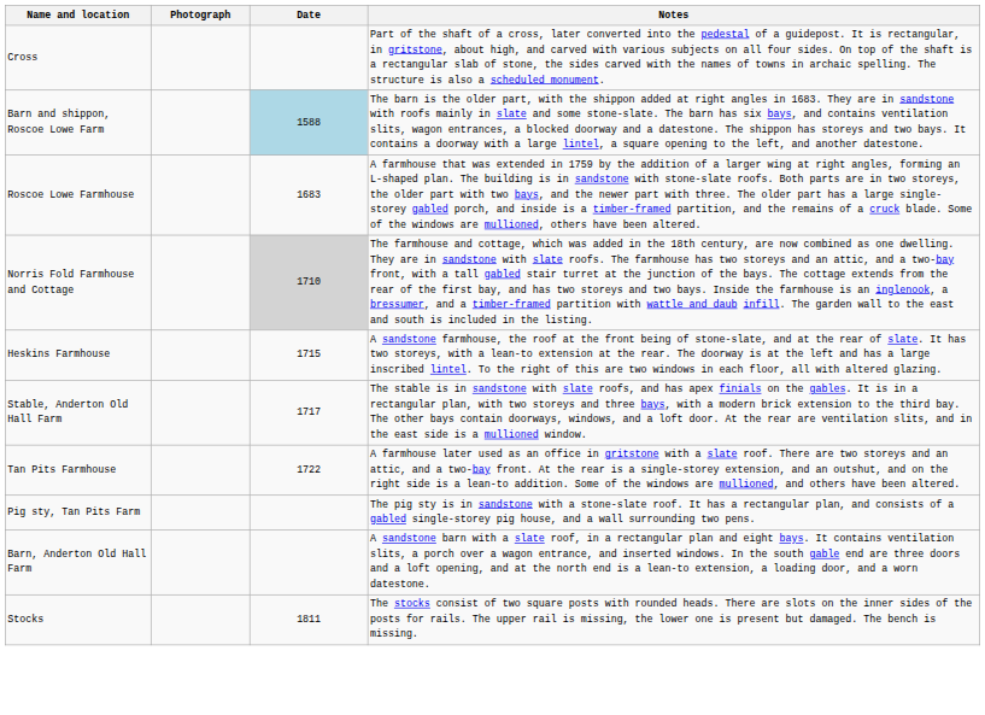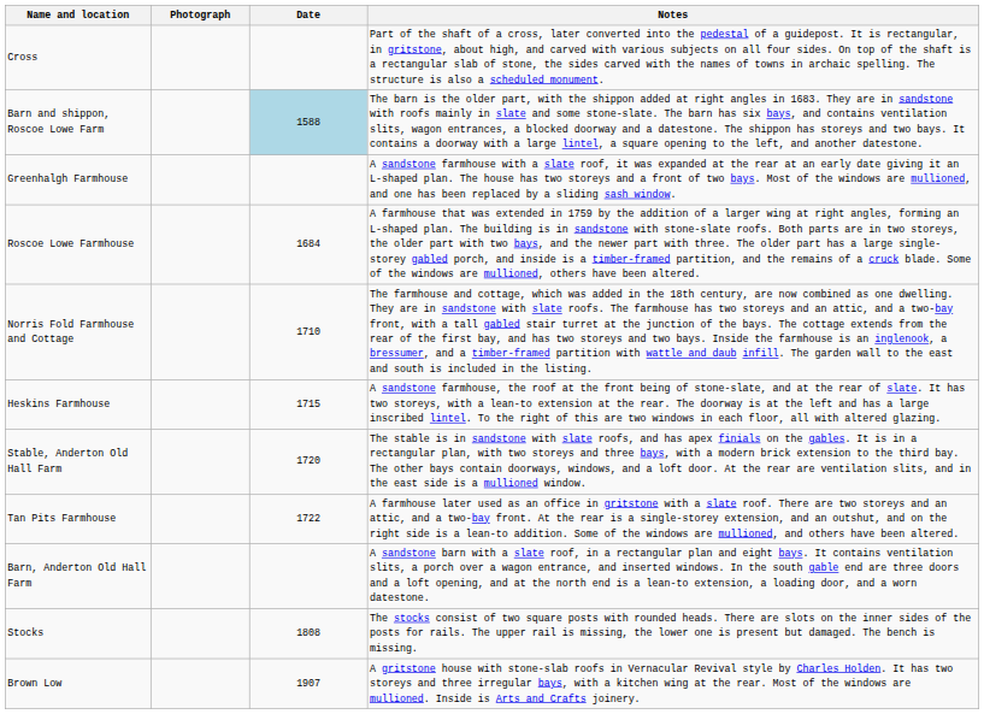 <table class="wikitable sortable plainrowheaders" style="width:100%;border:0px;text-align:left;line-height:150%;">
 <tr>
 <th scope="col"  style="width:150px">Name and location</th>
 <th scope="col"  style="width:100px" class="unsortable">Photograph</th>
 <th scope="col"  style="width:120px">Date</th>
 <th scope="col"  style="width:650px" class="unsortable">Notes</th>
 </tr>
 <tr>
 <td>Cross<br><small></small></td>
 <td></td>
 <td align="center"></td>
 <td>Part of the shaft of a cross, later converted into the <a href='#'>pedestal</a> of a guidepost.  It is rectangular, in <a href='#'>gritstone</a>, about  high, and carved with various subjects on all four sides.  On top of the shaft is a rectangular slab of stone, the sides carved with the names of towns in archaic spelling.  The structure is also a <a href='#'>scheduled monument</a>.</td>
 </tr>
 <tr>
 <td>Barn and shippon,<br>Roscoe Lowe Farm<br><small></small></td>
 <td></td>
 <td align="center" style="background: lightblue;">1588</td>
 <td>The barn is the older part, with the shippon added at right angles in 1683.  They are in <a href='#'>sandstone</a> with roofs mainly in <a href='#'>slate</a> and some stone-slate.  The barn has six <a href='#'>bays</a>, and contains ventilation slits, wagon entrances, a blocked doorway and a datestone.  The shippon has  storeys and two bays.  It contains a doorway with a large <a href='#'>lintel</a>, a square opening to the left, and another datestone.</td>
 </tr>
 <tr>
+<td>Greenhalgh Farmhouse<br><small></small></td>
+<td></td>
+<td align="center"></td>
+<td>A <a href='#'>sandstone</a> farmhouse with a <a href='#'>slate</a> roof, it was expanded at the rear at an early date giving it an L-shaped plan.  The house has two storeys and a front of two <a href='#'>bays</a>.  Most of the windows are <a href='#'>mullioned</a>, and one has been replaced by a sliding <a href='#'>sash window</a>.</td>
+</tr>
+<tr>
 <td>Roscoe Lowe Farmhouse<br><small></small></td>
 <td></td>
-<td align="center">1683</td>
+<td align="center">1684</td>
 <td>A farmhouse that was extended in 1759 by the addition of a larger wing at right angles, forming an L-shaped plan.  The building is in <a href='#'>sandstone</a> with stone-slate roofs.  Both parts are in two storeys, the older part with two <a href='#'>bays</a>, and the newer part with three.  The older part has a large single-storey <a href='#'>gabled</a> porch, and inside is a <a href='#'>timber-framed</a> partition, and the remains of a <a href='#'>cruck</a> blade.  Some of the windows are <a href='#'>mullioned</a>, others have been altered.</td>
 </tr>
 <tr>
 <td>Norris Fold Farmhouse and Cottage<br><small></small></td>
 <td></td>
-<td align="center" style="background: lightgrey;">1710</td>
+<td align="center">1710</td>
 <td>The farmhouse and cottage, which was added in the 18th century, are now combined as one dwelling.  They are in <a href='#'>sandstone</a> with <a href='#'>slate</a> roofs.  The farmhouse has two storeys and an attic, and a two-<a href='#'>bay</a> front, with a tall <a href='#'>gabled</a> stair turret at the junction of the bays.  The cottage extends from the rear of the first bay, and has two storeys and two bays.  Inside the farmhouse is an <a href='#'>inglenook</a>, a <a href='#'>bressumer</a>, and a <a href='#'>timber-framed</a> partition with <a href='#'>wattle and daub</a> <a href='#'>infill</a>.  The garden wall to the east and south is included in the listing.</td>
 </tr>
 <tr>
 <td>Heskins Farmhouse<br><small></small></td>
 <td></td>
 <td align="center">1715</td>
 <td>A <a href='#'>sandstone</a> farmhouse, the roof at the front being of stone-slate, and at the rear of <a href='#'>slate</a>.  It has two storeys, with a lean-to extension at the rear.  The doorway is at the left and has a large inscribed <a href='#'>lintel</a>.  To the right of this are two windows in each floor, all with altered glazing.</td>
 </tr>
 <tr>
 <td>Stable, Anderton Old Hall Farm<br><small></small></td>
 <td></td>
-<td align="center">1717</td>
+<td align="center">1720</td>
 <td>The stable is in <a href='#'>sandstone</a> with <a href='#'>slate</a> roofs, and has apex <a href='#'>finials</a> on the <a href='#'>gables</a>.  It is in a rectangular plan, with two storeys and three <a href='#'>bays</a>, with a modern brick extension to the third bay.  The other bays contain doorways, windows, and a loft door.  At the rear are ventilation slits, and in the east side is a <a href='#'>mullioned</a> window.</td>
 </tr>
 <tr>
 <td>Tan Pits Farmhouse<br><small></small></td>
 <td></td>
 <td align="center">1722</td>
 <td>A farmhouse later used as an office in <a href='#'>gritstone</a> with a <a href='#'>slate</a> roof.  There are two storeys and an attic, and a two-<a href='#'>bay</a> front.  At the rear is a single-storey extension, and an outshut, and on the right side is a lean-to addition.  Some of the windows are <a href='#'>mullioned</a>, and others have been altered.</td>
-</tr>
-<tr>
-<td>Pig sty, Tan Pits Farm<br><small></small></td>
-<td></td>
-<td align="center"></td>
-<td>The pig sty is in <a href='#'>sandstone</a> with a stone-slate roof.  It has a rectangular plan, and consists of a <a href='#'>gabled</a> single-storey pig house, and a wall surrounding two pens.</td>
 </tr>
 <tr>
 <td>Barn, Anderton Old Hall Farm<br><small></small></td>
 <td></td>
 <td align="center"></td>
 <td>A <a href='#'>sandstone</a> barn with a <a href='#'>slate</a> roof, in a rectangular plan and eight <a href='#'>bays</a>.  It contains ventilation slits, a porch over a wagon entrance, and inserted windows.  In the south <a href='#'>gable</a> end are three doors and a loft opening, and at the north end is a lean-to extension, a loading door, and a worn datestone.</td>
 </tr>
 <tr>
 <td>Stocks<br><small></small></td>
 <td></td>
-<td align="center">1811</td>
+<td align="center">1808</td>
 <td>The <a href='#'>stocks</a> consist of two square posts with rounded heads.  There are slots on the inner sides of the posts for rails.  The upper rail is missing, the lower one is present but damaged.  The bench is missing.</td>
+</tr>
+<tr>
+<td>Brown Low<br><small></small></td>
+<td></td>
+<td align="center">1907</td>
+<td>A <a href='#'>gritstone</a> house with stone-slab roofs in Vernacular Revival style by <a href='#'>Charles Holden</a>.  It has two storeys and three irregular <a href='#'>bays</a>, with a kitchen wing at the rear.  Most of the windows are <a href='#'>mullioned</a>.  Inside is <a href='#'>Arts and Crafts</a> joinery.</td>
 </tr>
 <tr>
 </tr>
 </table>
